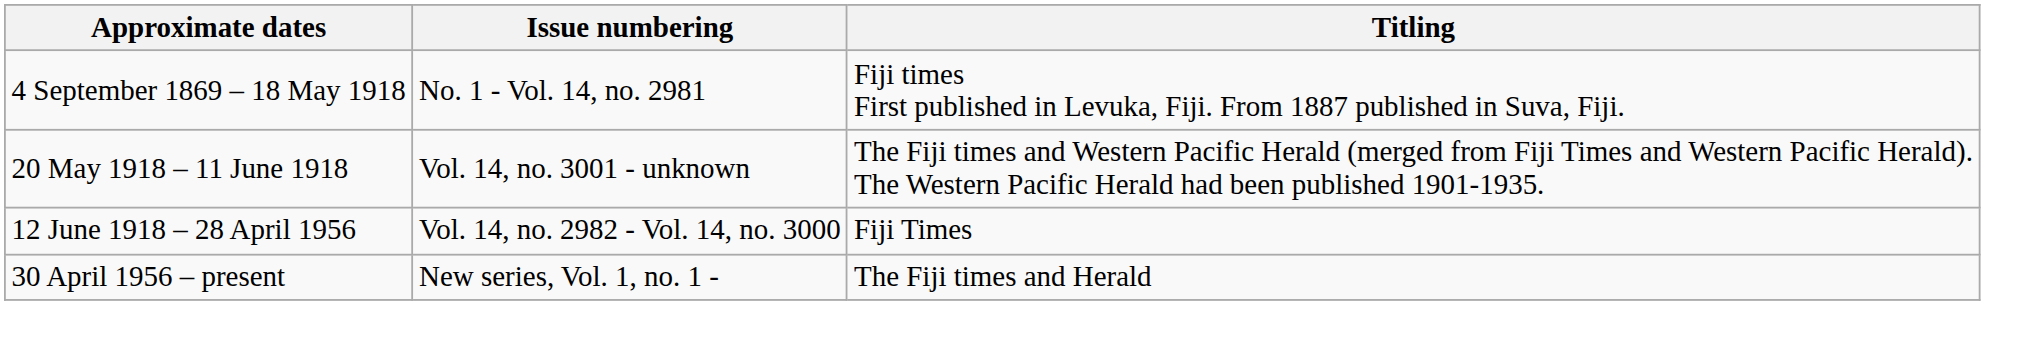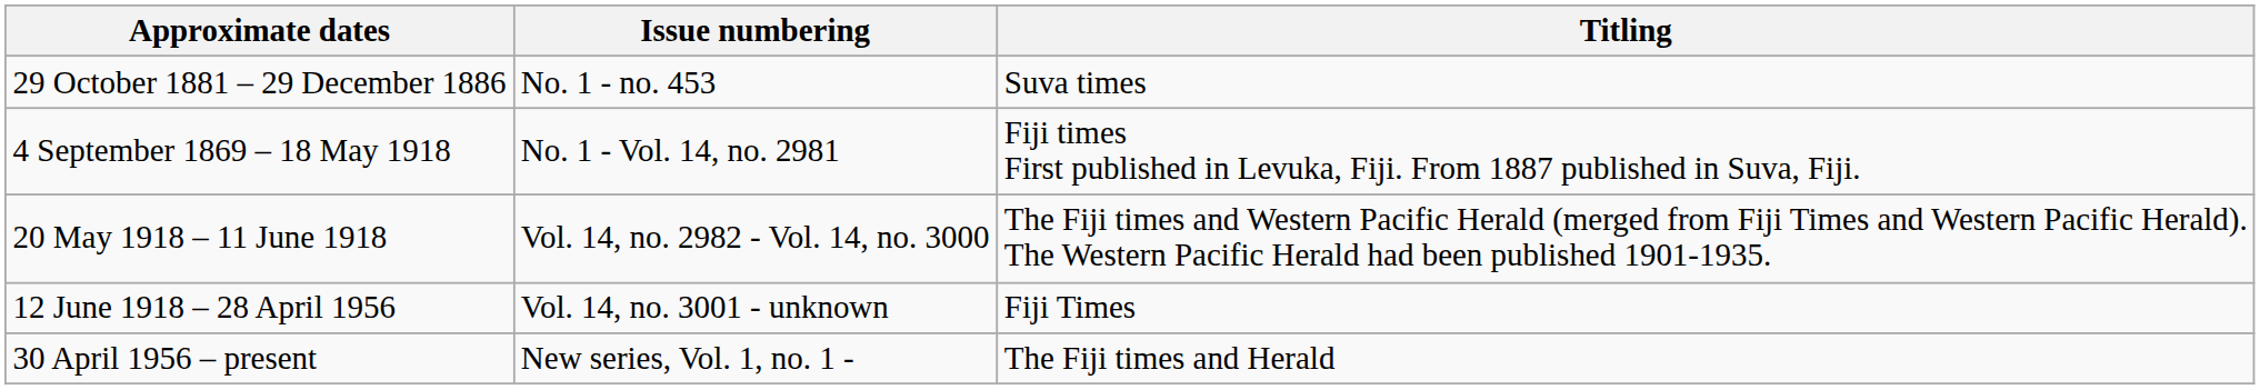 <table class=wikitable>
 <tr>
 <th>Approximate dates</th>
 <th>Issue numbering</th>
 <th>Titling</th>
+</tr>
+<tr>
+<td>29 October 1881 – 29 December 1886</td>
+<td>No. 1 - no. 453</td>
+<td>Suva times</td>
 </tr>
 <tr>
 <td>4 September 1869 – 18 May 1918</td>
 <td>No. 1 - Vol. 14, no. 2981</td>
 <td>Fiji times<br>First published in Levuka, Fiji. From 1887 published in Suva, Fiji.</td>
 </tr>
 <tr>
 <td>20 May 1918 – 11 June 1918</td>
-<td>Vol. 14, no. 3001 - unknown</td>
+<td>Vol. 14, no. 2982 - Vol. 14, no. 3000</td>
 <td>The Fiji times and Western Pacific Herald (merged from Fiji Times and Western Pacific Herald).<br>The Western Pacific Herald had been published 1901-1935.</td>
 </tr>
 <tr>
 <td>12 June 1918 –  28 April 1956</td>
-<td>Vol. 14, no. 2982 - Vol. 14, no. 3000</td>
+<td>Vol. 14, no. 3001 - unknown</td>
 <td>Fiji Times</td>
 </tr>
 <tr>
 <td>30 April 1956 – present</td>
 <td>New series, Vol. 1, no. 1 -</td>
 <td>The Fiji times and Herald</td>
 </tr>
 </table>
